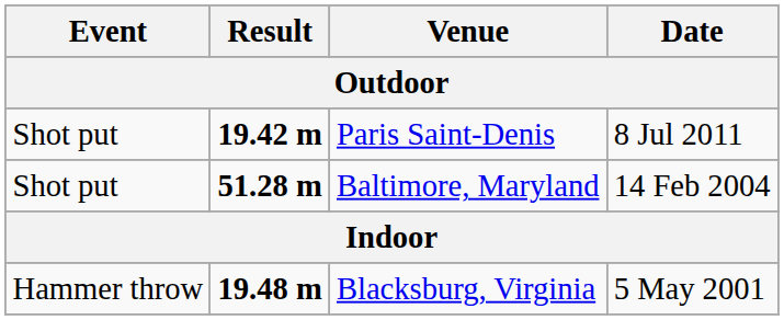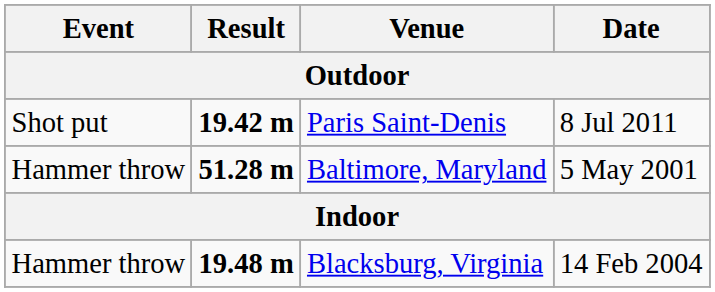 <table class="wikitable" style="font-size: 95%;">
 <tr>
 <th>Event</th>
 <th>Result</th>
 <th>Venue</th>
 <th>Date</th>
 </tr>
 <tr>
 <th colspan=4>Outdoor</th>
 </tr>
 <tr>
 <td>Shot put</td>
 <td><strong>19.42 m</strong></td>
 <td> <a href='#'>Paris Saint-Denis</a></td>
 <td>8 Jul 2011</td>
 </tr>
 <tr>
-<td>Shot put</td>
+<td>Hammer throw</td>
 <td><strong>51.28 m</strong></td>
 <td> <a href='#'>Baltimore, Maryland</a></td>
-<td>14 Feb 2004</td>
+<td>5 May 2001</td>
 </tr>
 <tr>
 <th colspan=4>Indoor</th>
 </tr>
 <tr>
 <td>Hammer throw</td>
 <td><strong>19.48 m</strong></td>
 <td> <a href='#'>Blacksburg, Virginia</a></td>
-<td>5 May 2001</td>
+<td>14 Feb 2004</td>
 </tr>
 </table>
